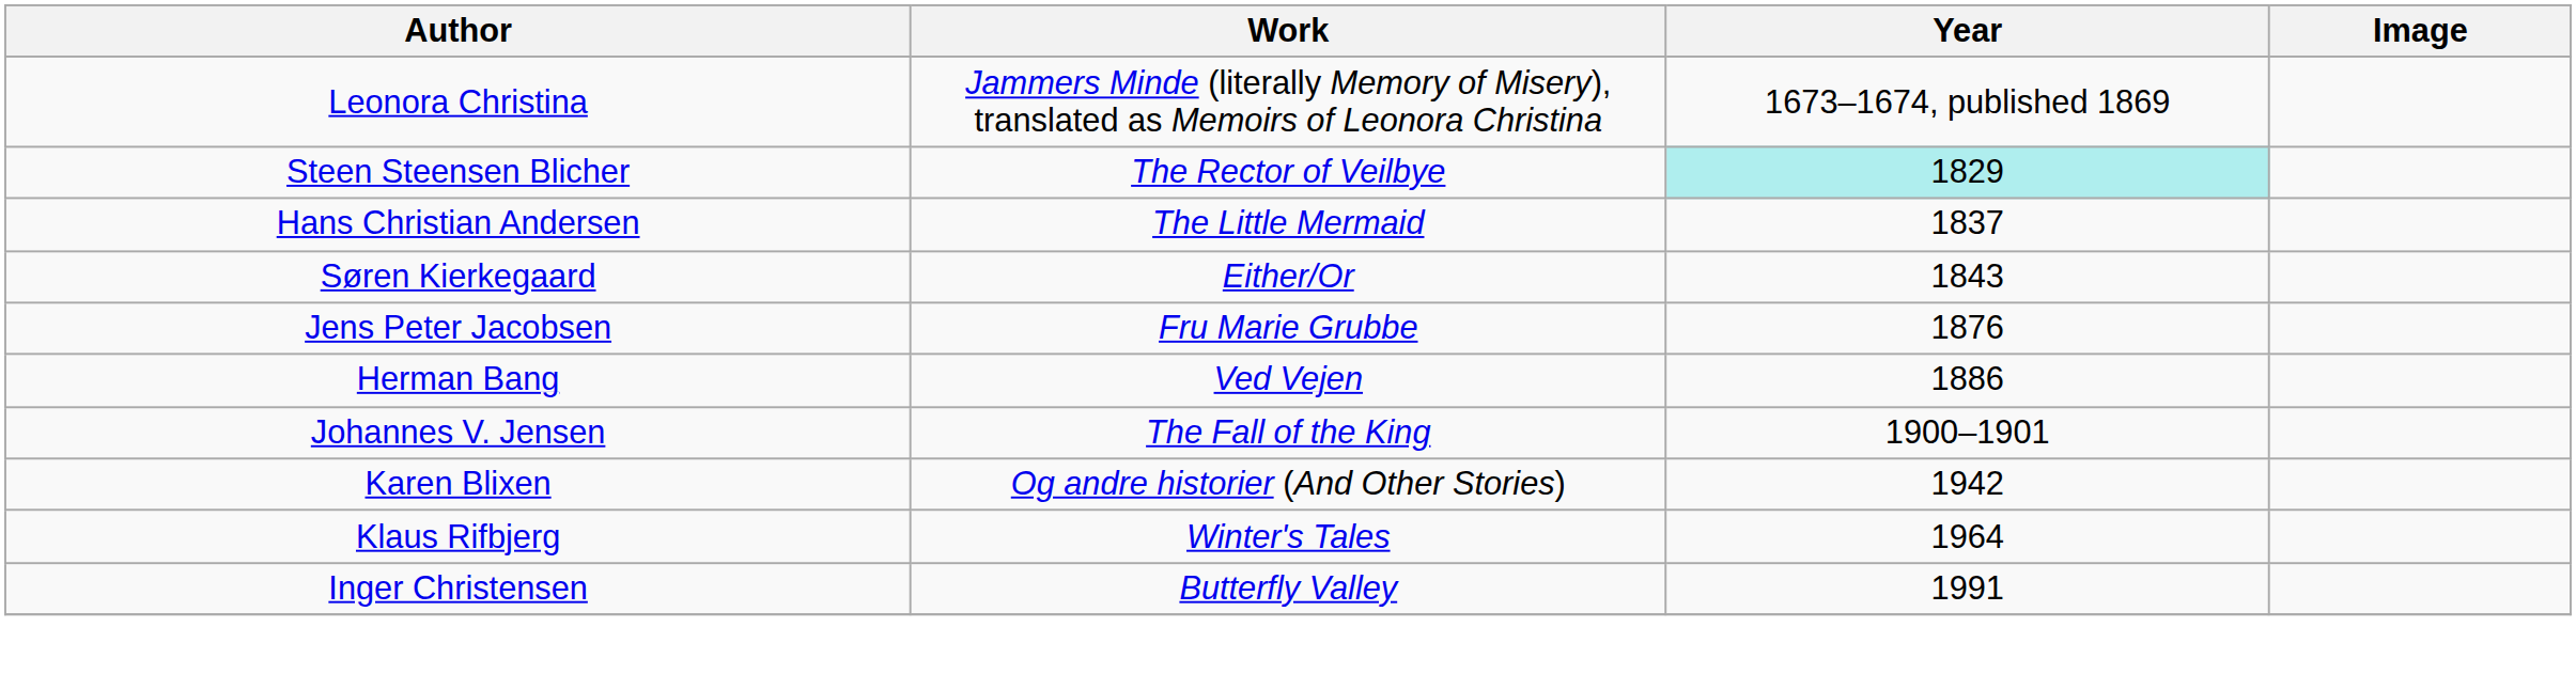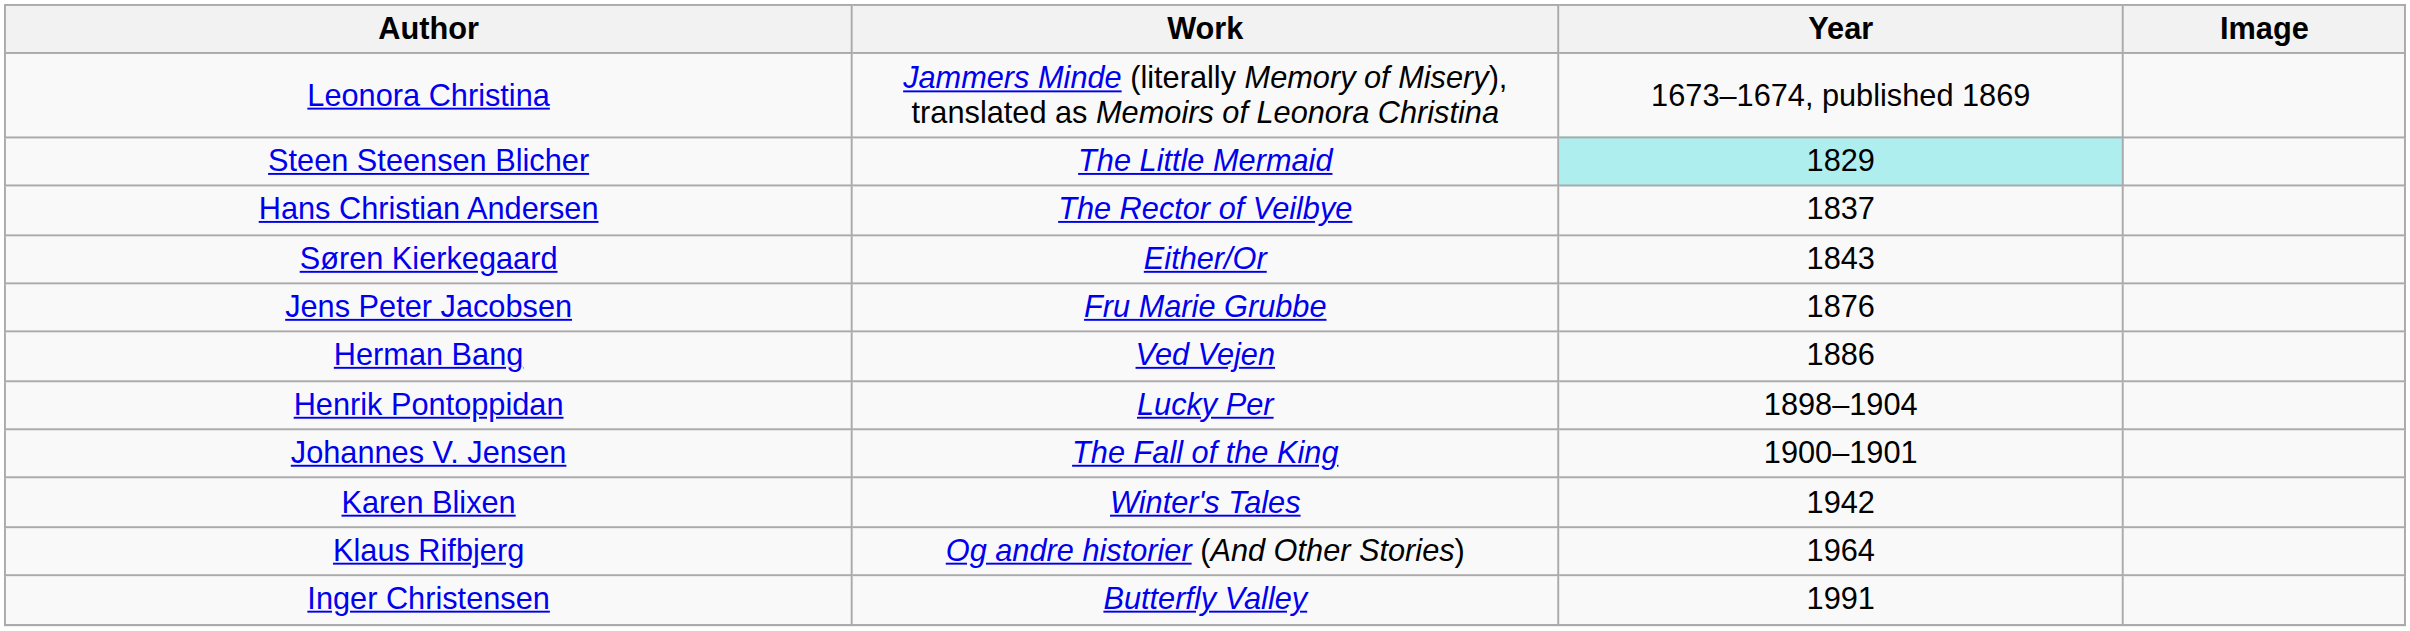 <table style="text-align:center; width:99%" class="wikitable">
 <tr>
 <th width=30%>Author</th>
 <th width=25%>Work</th>
 <th width=20%>Year</th>
 <th width=10%>Image</th>
 </tr>
 <tr>
 <td><a href='#'>Leonora Christina</a></td>
 <td><em><a href='#'>Jammers Minde</a></em> (literally <em>Memory of Misery</em>), translated as <em>Memoirs of Leonora Christina</em></td>
 <td>1673–1674, published 1869</td>
 <td></td>
 </tr>
 <tr>
 <td><a href='#'>Steen Steensen Blicher</a></td>
-<td><em><a href='#'>The Rector of Veilbye</a></em></td>
+<td><em><a href='#'>The Little Mermaid</a></em></td>
 <td style="background: paleturquoise;">1829</td>
 <td></td>
 </tr>
 <tr>
 <td><a href='#'>Hans Christian Andersen</a></td>
-<td><em><a href='#'>The Little Mermaid</a></em></td>
+<td><em><a href='#'>The Rector of Veilbye</a></em></td>
 <td>1837</td>
 <td></td>
 </tr>
 <tr>
 <td><a href='#'>Søren Kierkegaard</a></td>
 <td><em><a href='#'>Either/Or</a></em></td>
 <td>1843</td>
 <td></td>
 </tr>
 <tr>
 <td><a href='#'>Jens Peter Jacobsen</a></td>
 <td><em><a href='#'>Fru Marie Grubbe</a></em></td>
 <td>1876</td>
 <td></td>
 </tr>
 <tr>
 <td><a href='#'>Herman Bang</a></td>
 <td><em><a href='#'>Ved Vejen</a></em></td>
 <td>1886</td>
 <td></td>
 </tr>
 <tr>
+<td><a href='#'>Henrik Pontoppidan</a></td>
+<td><em><a href='#'>Lucky Per</a></em></td>
+<td>1898–1904</td>
+<td></td>
+</tr>
+<tr>
 <td><a href='#'>Johannes V. Jensen</a></td>
 <td><em><a href='#'>The Fall of the King</a></em></td>
 <td>1900–1901</td>
 <td></td>
 </tr>
 <tr>
 <td><a href='#'>Karen Blixen</a></td>
-<td><em><a href='#'>Og andre historier</a></em> (<em>And Other Stories</em>)</td>
+<td><em><a href='#'>Winter's Tales</a></em></td>
 <td>1942</td>
 <td></td>
 </tr>
 <tr>
 <td><a href='#'>Klaus Rifbjerg</a></td>
-<td><em><a href='#'>Winter's Tales</a></em></td>
+<td><em><a href='#'>Og andre historier</a></em> (<em>And Other Stories</em>)</td>
 <td>1964</td>
 <td></td>
 </tr>
 <tr>
 <td><a href='#'>Inger Christensen</a></td>
 <td><em><a href='#'>Butterfly Valley</a></em></td>
 <td>1991</td>
 <td></td>
 </tr>
 <tr>
 </tr>
 </table>
